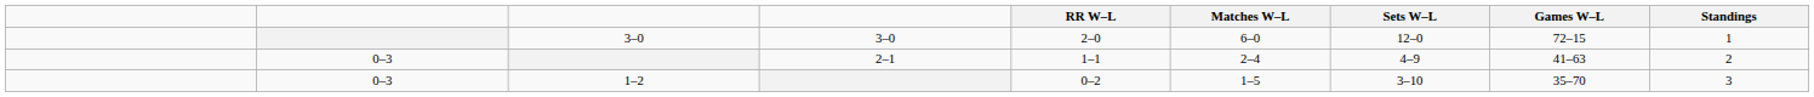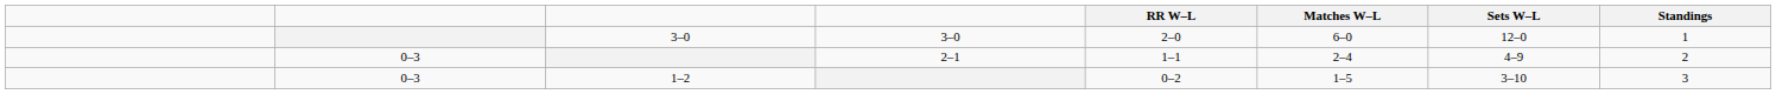 <table class="wikitable" style="width: 100%; text-align:center; font-size:90%">
 <tr>
 <td width=130></td>
 <td width=130></td>
 <td width=130></td>
 <td width=130></td>
 <th width=80>RR W–L</th>
 <th width=80>Matches W–L</th>
 <th width=80>Sets W–L</th>
-<th width=80>Games W–L</th>
 <th width=80>Standings</th>
 </tr>
 <tr>
 <td style="text-align:left;"></td>
 <th bgcolor="ededed"></th>
 <td>3–0</td>
 <td>3–0</td>
 <td>2–0</td>
 <td>6–0</td>
 <td>12–0</td>
-<td>72–15</td>
 <td>1</td>
 </tr>
 <tr>
 <td style="text-align:left;"></td>
 <td>0–3</td>
 <th bgcolor="ededed"></th>
 <td>2–1</td>
 <td>1–1</td>
 <td>2–4</td>
 <td>4–9</td>
-<td>41–63</td>
 <td>2</td>
 </tr>
 <tr>
 <td style="text-align:left;"></td>
 <td>0–3</td>
 <td>1–2</td>
 <th bgcolor="ededed"></th>
 <td>0–2</td>
 <td>1–5</td>
 <td>3–10</td>
-<td>35–70</td>
 <td>3</td>
 </tr>
 </table>
